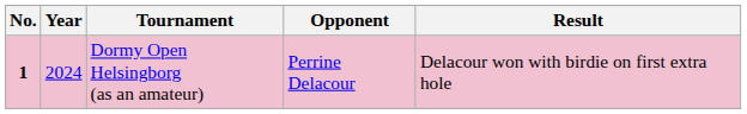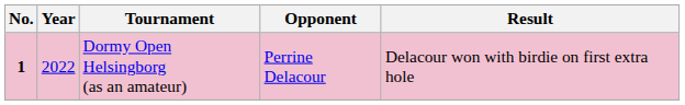 <table class="wikitable" style="font-size:95%;">
 <tr>
 <th>No.</th>
 <th>Year</th>
 <th>Tournament</th>
 <th>Opponent</th>
 <th>Result</th>
 </tr>
 <tr style="background:#F2C1D1;">
 <td align=center><strong>1</strong></td>
-<td><a href='#'>2024</a></td>
+<td><a href='#'>2022</a></td>
 <td><a href='#'>Dormy Open Helsingborg</a><br>(as an amateur)</td>
 <td> <a href='#'>Perrine Delacour</a></td>
 <td>Delacour won with birdie on first extra hole</td>
 </tr>
 </table>
